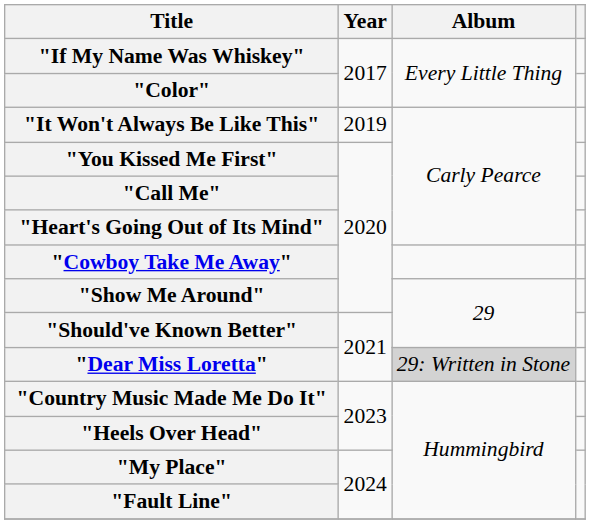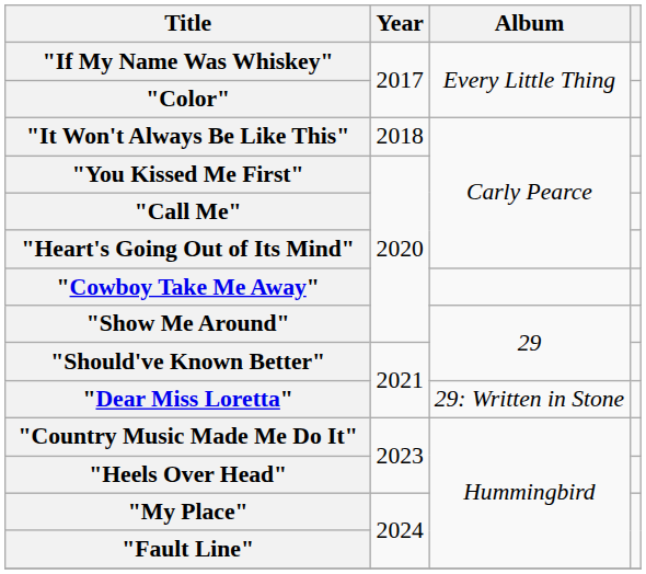 <table class="wikitable plainrowheaders" style="text-align:center;">
 <tr>
 <th style="width:15em;">Title</th>
 <th>Year</th>
 <th>Album</th>
 <th></th>
 </tr>
 <tr>
 <th scope="row">"If My Name Was Whiskey"</th>
 <td rowspan="2">2017</td>
 <td rowspan="2"><em>Every Little Thing</em></td>
 <td align="center"></td>
 </tr>
 <tr>
 <th scope="row">"Color"</th>
 <td align="center"></td>
 </tr>
 <tr>
 <th scope="row">"It Won't Always Be Like This"</th>
-<td>2019</td>
+<td>2018</td>
 <td rowspan="4"><em>Carly Pearce</em></td>
 <td align="center"></td>
 </tr>
 <tr>
 <th scope="row">"You Kissed Me First"</th>
 <td rowspan="5">2020</td>
 <td align="center"></td>
 </tr>
 <tr>
 <th scope="row">"Call Me"</th>
 <td align="center"></td>
 </tr>
 <tr>
 <th scope="row">"Heart's Going Out of Its Mind"</th>
 <td align="center"></td>
 </tr>
 <tr>
 <th scope="row">"<a href='#'>Cowboy Take Me Away</a>"</th>
 <td></td>
 <td align="center"></td>
 </tr>
 <tr>
 <th scope="row">"Show Me Around"</th>
 <td rowspan="2"><em>29</em></td>
 <td align="center"></td>
 </tr>
 <tr>
 <th scope="row">"Should've Known Better"</th>
 <td rowspan="2">2021</td>
 <td align="center"></td>
 </tr>
 <tr>
 <th scope="row">"<a href='#'>Dear Miss Loretta</a>"<br></th>
-<td style="background: lightgrey;"><em>29: Written in Stone</em></td>
+<td><em>29: Written in Stone</em></td>
 <td align="center"></td>
 </tr>
 <tr>
 <th scope="row">"Country Music Made Me Do It"</th>
 <td rowspan="2">2023</td>
 <td rowspan="4"><em>Hummingbird</em></td>
 <td align="center"></td>
 </tr>
 <tr>
 <th scope="row">"Heels Over Head"</th>
 <td align="center"></td>
 </tr>
 <tr>
 <th scope="row">"My Place"</th>
 <td rowspan="2">2024</td>
 <td align="center" rowspan="2"></td>
 </tr>
 <tr>
 <th scope="row">"Fault Line"</th>
 </tr>
 <tr>
 </tr>
 </table>
